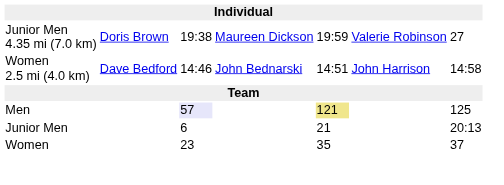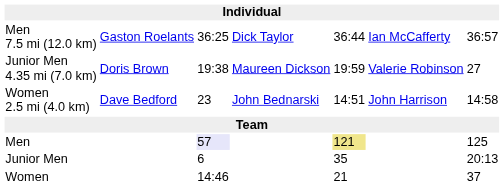 <table>
 <tr>
 <td colspan=7 bgcolor=#eeeeee style=text-align:center;><strong>Individual</strong></td>
+</tr>
+<tr>
+<td>Men<br>7.5 mi (12.0 km)</td>
+<td><a href='#'>Gaston Roelants</a><br></td>
+<td>36:25</td>
+<td><a href='#'>Dick Taylor</a><br></td>
+<td>36:44</td>
+<td><a href='#'>Ian McCafferty</a><br></td>
+<td>36:57</td>
 </tr>
 <tr>
 <td>Junior Men<br>4.35 mi (7.0 km)</td>
 <td><a href='#'>Doris Brown</a><br></td>
 <td>19:38</td>
 <td><a href='#'>Maureen Dickson</a><br></td>
 <td>19:59</td>
 <td><a href='#'>Valerie Robinson</a><br></td>
 <td>27</td>
 </tr>
 <tr>
 <td>Women<br>2.5 mi (4.0 km)</td>
 <td><a href='#'>Dave Bedford</a><br></td>
-<td>14:46</td>
+<td>23</td>
 <td><a href='#'>John Bednarski</a><br></td>
 <td>14:51</td>
 <td><a href='#'>John Harrison</a><br></td>
 <td>14:58</td>
 </tr>
 <tr>
 <td colspan=7 bgcolor=#eeeeee style=text-align:center;><strong>Team</strong></td>
 </tr>
 <tr>
 <td>Men</td>
 <td></td>
 <td style="background: lavender;">57</td>
 <td></td>
 <td style="background: khaki;">121</td>
 <td></td>
 <td>125</td>
 </tr>
 <tr>
 <td>Junior Men</td>
 <td></td>
 <td>6</td>
 <td></td>
-<td>21</td>
+<td>35</td>
 <td></td>
 <td>20:13</td>
 </tr>
 <tr>
 <td>Women</td>
 <td></td>
-<td>23</td>
+<td>14:46</td>
 <td></td>
-<td>35</td>
+<td>21</td>
 <td></td>
 <td>37</td>
 </tr>
 </table>
